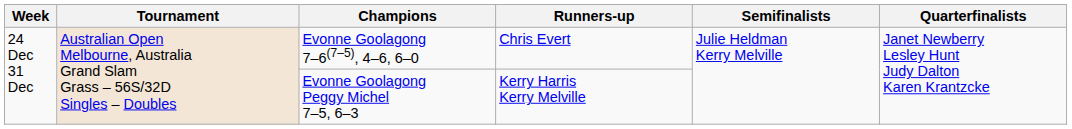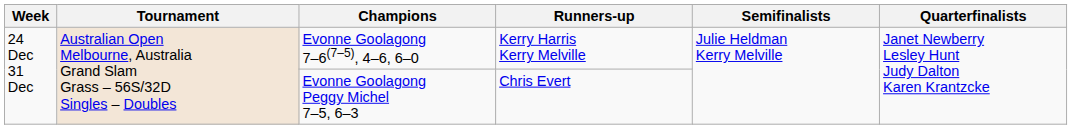 <table class=wikitable style=font-size:95%>
 <tr>
 <th style="width:48px;">Week</th>
 <th style="width:248px;">Tournament</th>
 <th style="width:200px;">Champions</th>
 <th style="width:200px;">Runners-up</th>
 <th style="width:190px;">Semifinalists</th>
 <th style="width:190px;">Quarterfinalists</th>
 </tr>
 <tr valign=top>
 <td rowspan=2>24 Dec<br>31 Dec</td>
 <td bgcolor=#F3E6D7 rowspan=2><a href='#'>Australian Open</a><br> <a href='#'>Melbourne</a>, Australia<br>Grand Slam<br>Grass – 56S/32D<br><a href='#'>Singles</a> – <a href='#'>Doubles</a></td>
 <td> <a href='#'>Evonne Goolagong</a><br>7–6<sup>(7–5)</sup>, 4–6, 6–0</td>
-<td> <a href='#'>Chris Evert</a></td>
+<td> <a href='#'>Kerry Harris</a> <br>  <a href='#'>Kerry Melville</a></td>
 <td rowspan=2> <a href='#'>Julie Heldman</a><br> <a href='#'>Kerry Melville</a></td>
 <td rowspan=2> <a href='#'>Janet Newberry</a><br> <a href='#'>Lesley Hunt</a><br> <a href='#'>Judy Dalton</a><br> <a href='#'>Karen Krantzcke</a></td>
 </tr>
 <tr valign=top>
 <td> <a href='#'>Evonne Goolagong</a> <br>  <a href='#'>Peggy Michel</a><br>7–5, 6–3</td>
-<td> <a href='#'>Kerry Harris</a> <br>  <a href='#'>Kerry Melville</a></td>
+<td> <a href='#'>Chris Evert</a></td>
 </tr>
 </table>
